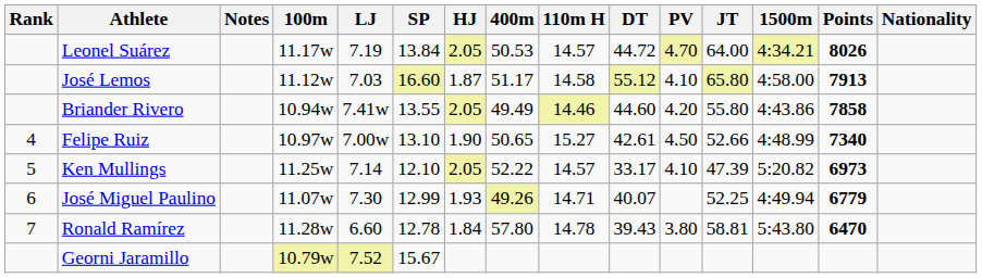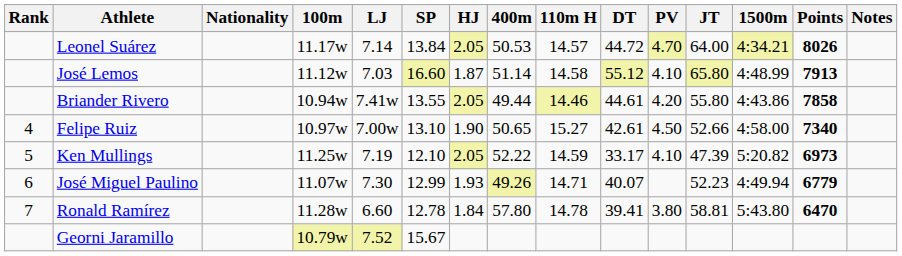 <table class="wikitable sortable" style=" text-align:center;">
 <tr>
 <th>Rank</th>
 <th>Athlete</th>
-<th>Notes</th>
+<th>Nationality</th>
 <th>100m</th>
 <th>LJ</th>
 <th>SP</th>
 <th>HJ</th>
 <th>400m</th>
 <th>110m H</th>
 <th>DT</th>
 <th>PV</th>
 <th>JT</th>
 <th>1500m</th>
 <th>Points</th>
-<th>Nationality</th>
+<th>Notes</th>
 </tr>
 <tr>
 <td></td>
 <td align=left><a href='#'>Leonel Suárez</a></td>
-<td></td>
+<td align=left></td>
 <td>11.17w</td>
-<td>7.19</td>
+<td>7.14</td>
 <td>13.84</td>
 <td bgcolor=#F2F5A9>2.05</td>
 <td>50.53</td>
 <td>14.57</td>
 <td>44.72</td>
 <td bgcolor=#F2F5A9>4.70</td>
 <td>64.00</td>
 <td bgcolor=#F2F5A9>4:34.21</td>
 <td><strong>8026</strong></td>
-<td align=left></td>
+<td></td>
 </tr>
 <tr>
 <td></td>
 <td align=left><a href='#'>José Lemos</a></td>
-<td><strong></strong></td>
+<td align=left></td>
 <td>11.12w</td>
 <td>7.03</td>
 <td bgcolor=#F2F5A9>16.60</td>
 <td>1.87</td>
-<td>51.17</td>
+<td>51.14</td>
 <td>14.58</td>
 <td bgcolor=#F2F5A9>55.12</td>
 <td>4.10</td>
 <td bgcolor=#F2F5A9>65.80</td>
-<td>4:58.00</td>
+<td>4:48.99</td>
 <td><strong>7913</strong></td>
-<td align=left></td>
+<td><strong></strong></td>
 </tr>
 <tr>
 <td></td>
 <td align=left><a href='#'>Briander Rivero</a></td>
-<td></td>
+<td align=left></td>
 <td>10.94w</td>
 <td>7.41w</td>
 <td>13.55</td>
 <td bgcolor=#F2F5A9>2.05</td>
-<td>49.49</td>
+<td>49.44</td>
 <td bgcolor=#F2F5A9>14.46</td>
-<td>44.60</td>
+<td>44.61</td>
 <td>4.20</td>
 <td>55.80</td>
 <td>4:43.86</td>
 <td><strong>7858</strong></td>
-<td align=left></td>
+<td></td>
 </tr>
 <tr>
 <td>4</td>
 <td align=left><a href='#'>Felipe Ruiz</a></td>
-<td></td>
+<td align=left></td>
 <td>10.97w</td>
 <td>7.00w</td>
 <td>13.10</td>
 <td>1.90</td>
 <td>50.65</td>
 <td>15.27</td>
 <td>42.61</td>
 <td>4.50</td>
 <td>52.66</td>
-<td>4:48.99</td>
+<td>4:58.00</td>
 <td><strong>7340</strong></td>
-<td align=left></td>
+<td></td>
 </tr>
 <tr>
 <td>5</td>
 <td align=left><a href='#'>Ken Mullings</a></td>
-<td><strong></strong></td>
+<td align=left></td>
 <td>11.25w</td>
-<td>7.14</td>
+<td>7.19</td>
 <td>12.10</td>
 <td bgcolor=#F2F5A9>2.05</td>
 <td>52.22</td>
-<td>14.57</td>
+<td>14.59</td>
 <td>33.17</td>
 <td>4.10</td>
 <td>47.39</td>
 <td>5:20.82</td>
 <td><strong>6973</strong></td>
-<td align=left></td>
+<td><strong></strong></td>
 </tr>
 <tr>
 <td>6</td>
 <td align=left><a href='#'>José Miguel Paulino</a></td>
-<td></td>
+<td align=left></td>
 <td>11.07w</td>
 <td>7.30</td>
 <td>12.99</td>
 <td>1.93</td>
 <td bgcolor=#F2F5A9>49.26</td>
 <td>14.71</td>
 <td>40.07</td>
 <td></td>
-<td>52.25</td>
+<td>52.23</td>
 <td>4:49.94</td>
 <td><strong>6779</strong></td>
-<td align=left></td>
+<td></td>
 </tr>
 <tr>
 <td>7</td>
 <td align=left><a href='#'>Ronald Ramírez</a></td>
-<td></td>
+<td align=left></td>
 <td>11.28w</td>
 <td>6.60</td>
 <td>12.78</td>
 <td>1.84</td>
 <td>57.80</td>
 <td>14.78</td>
-<td>39.43</td>
+<td>39.41</td>
 <td>3.80</td>
 <td>58.81</td>
 <td>5:43.80</td>
 <td><strong>6470</strong></td>
-<td align=left></td>
+<td></td>
 </tr>
 <tr \>
 <td></td>
 <td align=left><a href='#'>Georni Jaramillo</a></td>
-<td></td>
+<td align=left></td>
 <td bgcolor=#F2F5A9>10.79w</td>
 <td bgcolor=#F2F5A9>7.52</td>
 <td>15.67</td>
 <td></td>
 <td></td>
 <td></td>
 <td></td>
 <td></td>
 <td></td>
 <td></td>
 <td><strong></strong></td>
-<td align=left></td>
+<td></td>
 </tr>
 </table>
